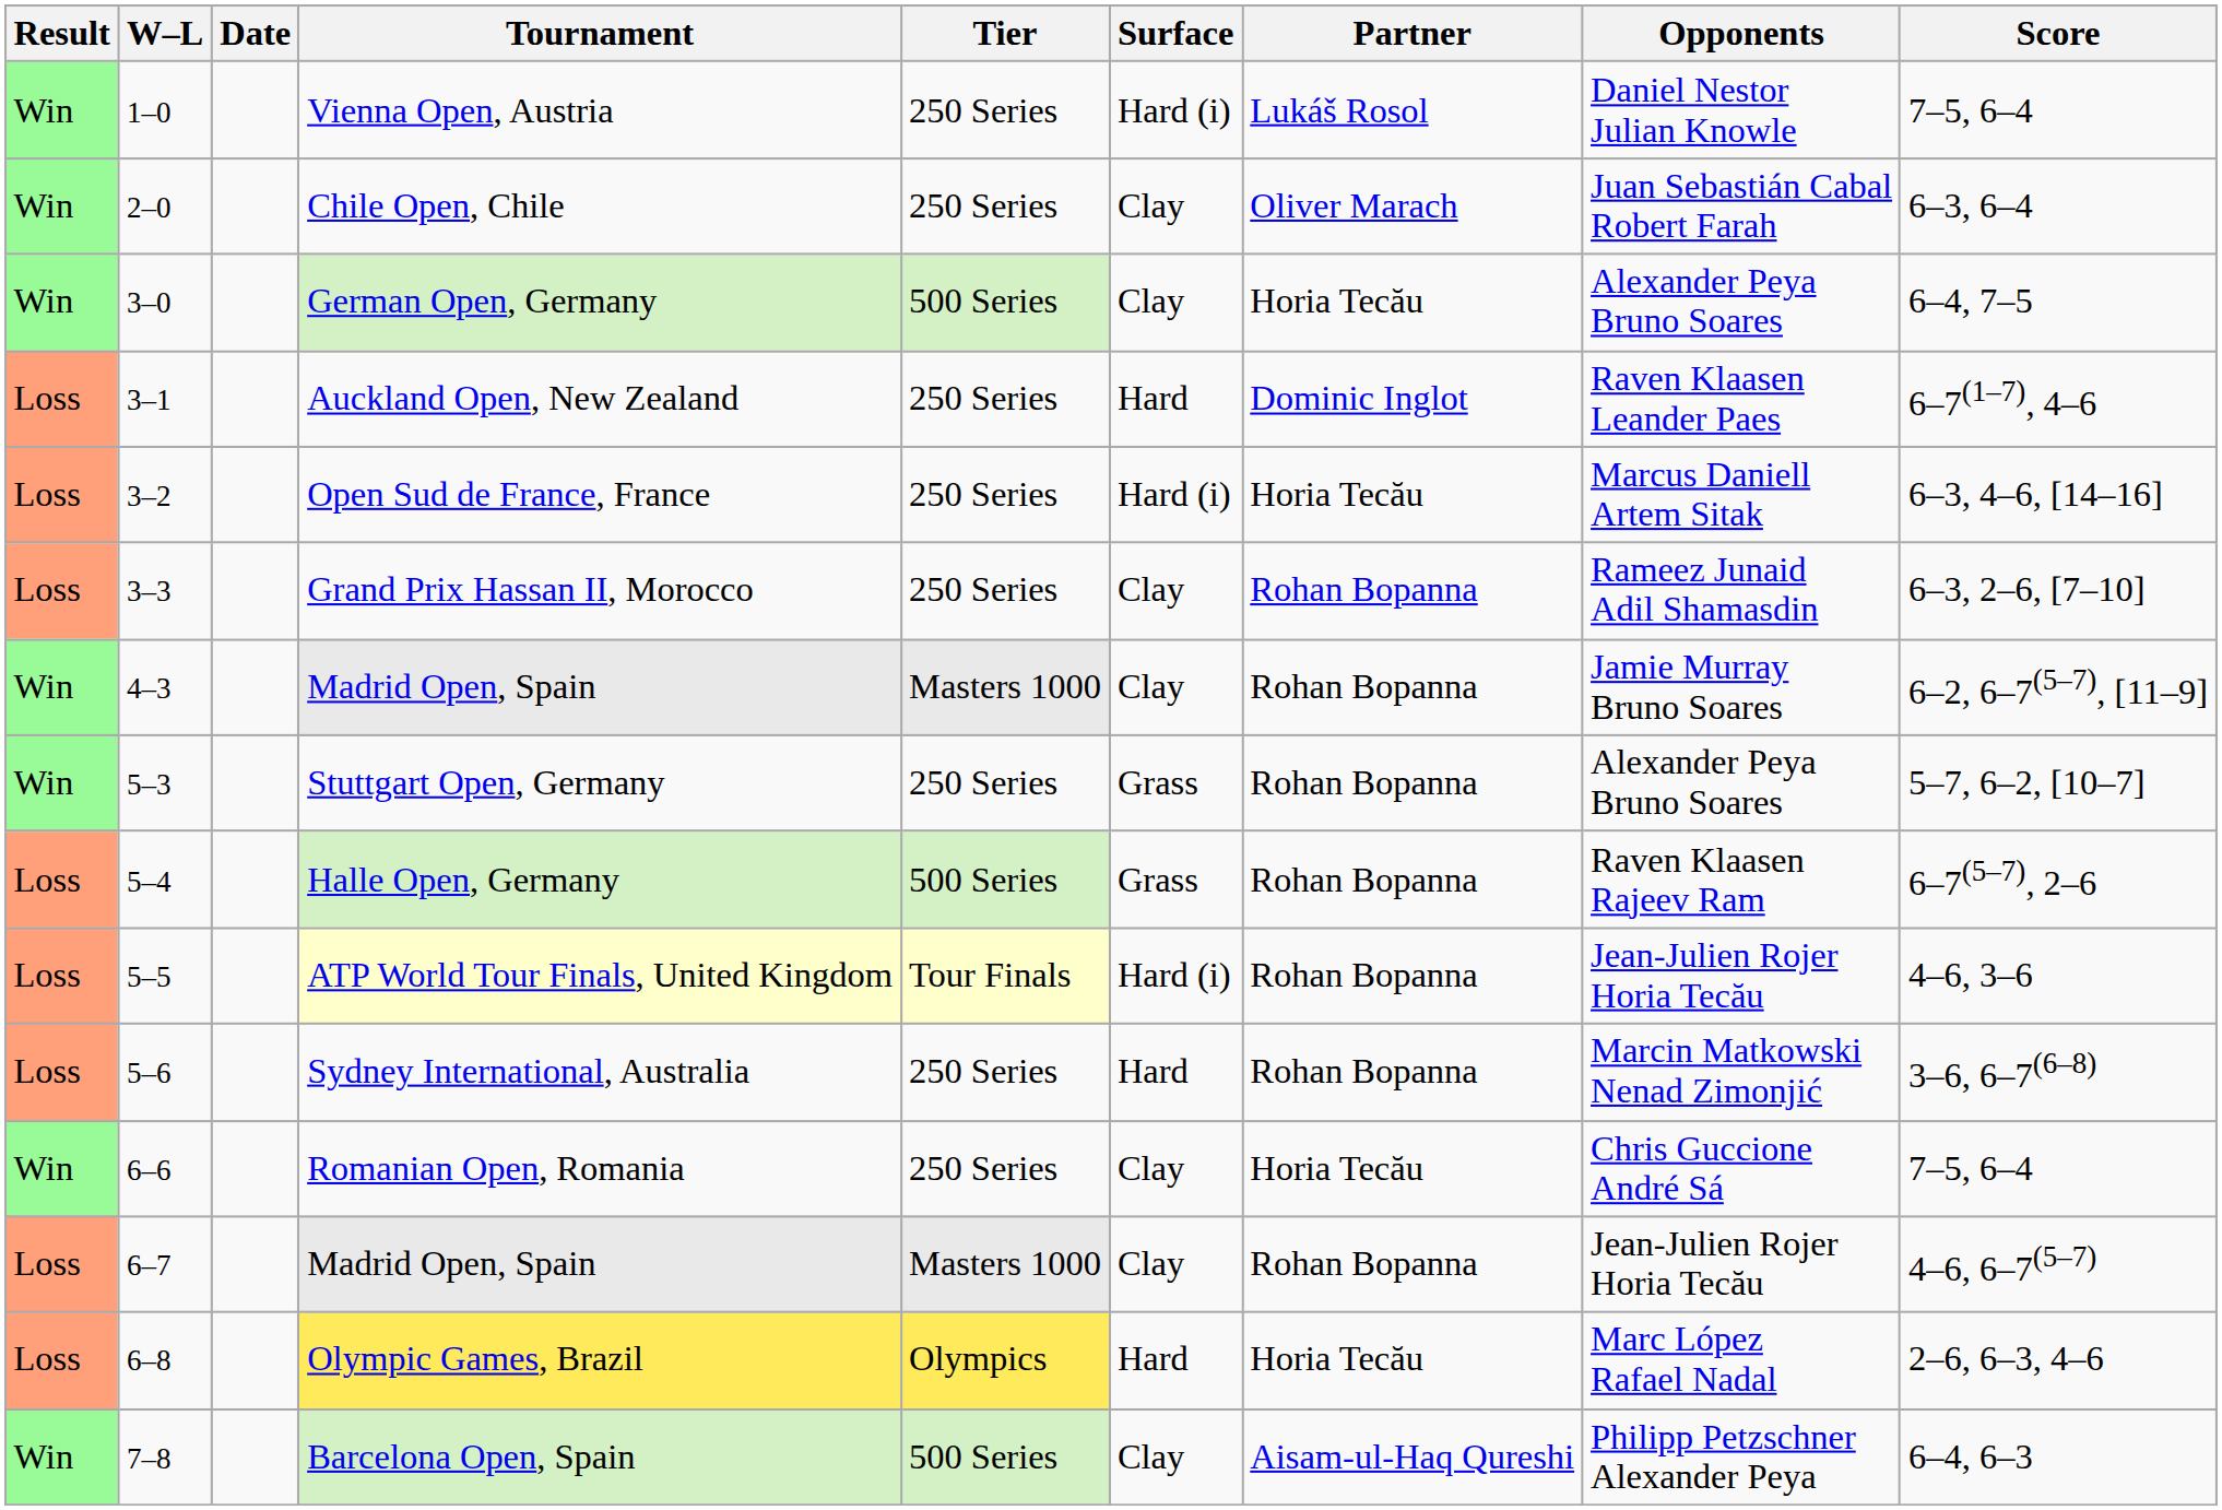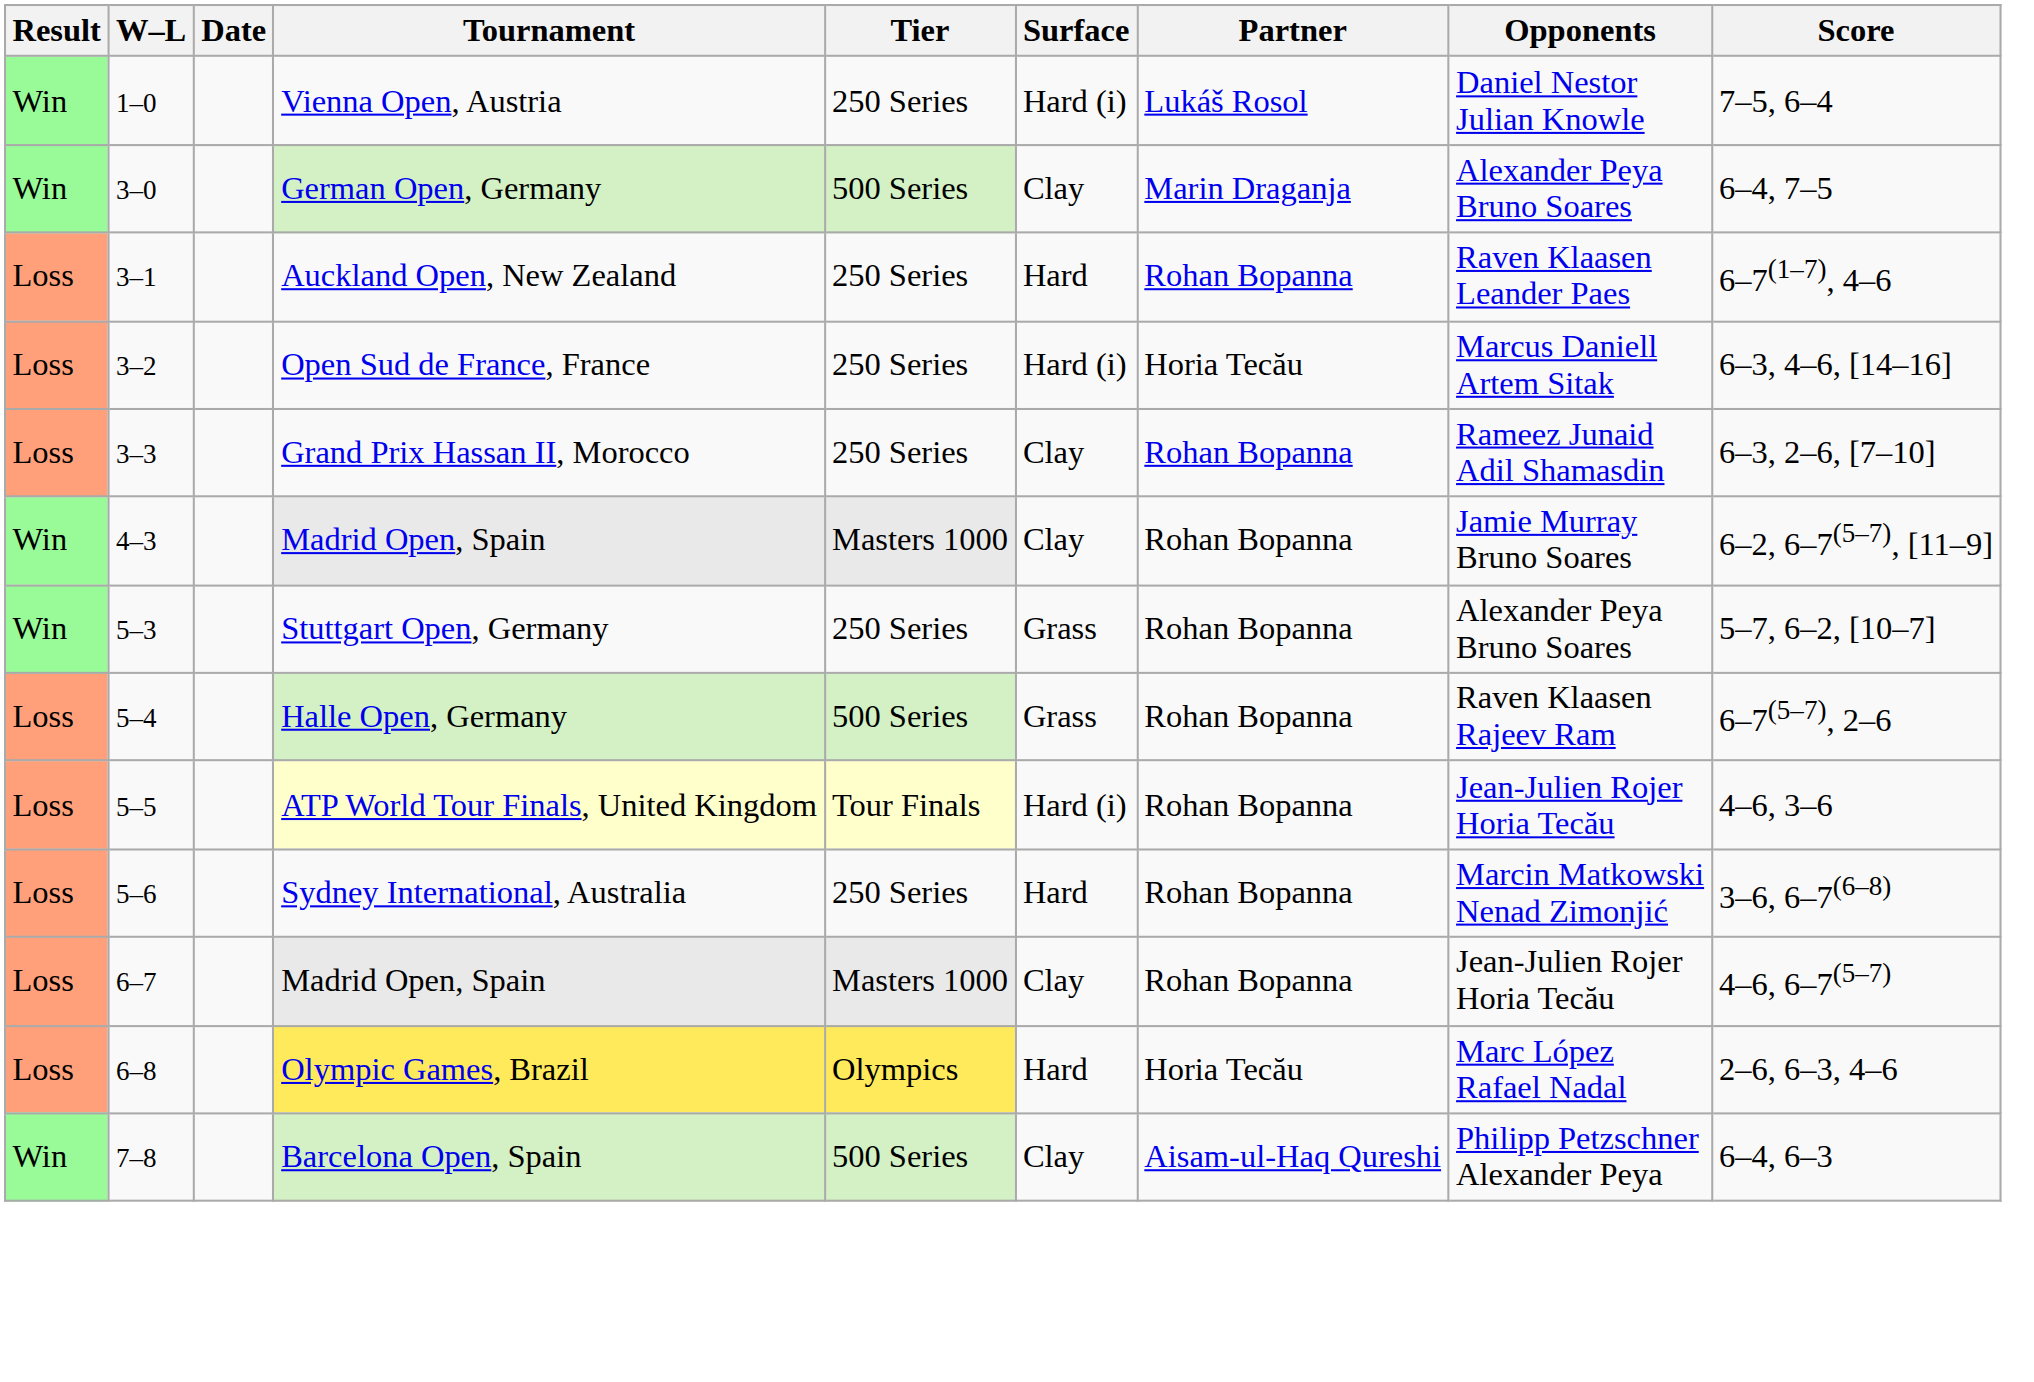 <table class="sortable wikitable">
 <tr>
 <th>Result</th>
 <th class="unsortable">W–L</th>
 <th>Date</th>
 <th>Tournament</th>
 <th>Tier</th>
 <th>Surface</th>
 <th>Partner</th>
 <th>Opponents</th>
 <th class="unsortable">Score</th>
 </tr>
 <tr>
 <td bgcolor=98FB98>Win</td>
 <td><small>1–0</small></td>
 <td><a href='#'></a></td>
 <td><a href='#'>Vienna Open</a>, Austria</td>
 <td>250 Series</td>
 <td>Hard (i)</td>
 <td> <a href='#'>Lukáš Rosol</a></td>
 <td> <a href='#'>Daniel Nestor</a><br> <a href='#'>Julian Knowle</a></td>
 <td>7–5, 6–4</td>
 </tr>
 <tr>
 <td bgcolor=98FB98>Win</td>
-<td><small>2–0</small></td>
-<td><a href='#'></a></td>
-<td><a href='#'>Chile Open</a>, Chile</td>
-<td>250 Series</td>
-<td>Clay</td>
-<td> <a href='#'>Oliver Marach</a></td>
-<td> <a href='#'>Juan Sebastián Cabal</a><br> <a href='#'>Robert Farah</a></td>
-<td>6–3, 6–4</td>
-</tr>
-<tr>
-<td bgcolor=98FB98>Win</td>
 <td><small>3–0</small></td>
 <td><a href='#'></a></td>
 <td style="background:#D4F1C5;"><a href='#'>German Open</a>, Germany</td>
 <td style="background:#D4F1C5;">500 Series</td>
 <td>Clay</td>
-<td> Horia Tecău</td>
+<td> <a href='#'>Marin Draganja</a></td>
 <td> <a href='#'>Alexander Peya</a><br> <a href='#'>Bruno Soares</a></td>
 <td>6–4, 7–5</td>
 </tr>
 <tr>
 <td bgcolor=FFA07A>Loss</td>
 <td><small>3–1</small></td>
 <td><a href='#'></a></td>
 <td><a href='#'>Auckland Open</a>, New Zealand</td>
 <td>250 Series</td>
 <td>Hard</td>
-<td> <a href='#'>Dominic Inglot</a></td>
+<td> <a href='#'>Rohan Bopanna</a></td>
 <td> <a href='#'>Raven Klaasen</a><br> <a href='#'>Leander Paes</a></td>
 <td>6–7<sup>(1–7)</sup>, 4–6</td>
 </tr>
 <tr>
 <td bgcolor=FFA07A>Loss</td>
 <td><small>3–2</small></td>
 <td><a href='#'></a></td>
 <td><a href='#'>Open Sud de France</a>, France</td>
 <td>250 Series</td>
 <td>Hard (i)</td>
 <td> Horia Tecău</td>
 <td> <a href='#'>Marcus Daniell</a> <br> <a href='#'>Artem Sitak</a></td>
 <td>6–3, 4–6, [14–16]</td>
 </tr>
 <tr>
 <td bgcolor=FFA07A>Loss</td>
 <td><small>3–3</small></td>
 <td><a href='#'></a></td>
 <td><a href='#'>Grand Prix Hassan II</a>, Morocco</td>
 <td>250 Series</td>
 <td>Clay</td>
 <td> <a href='#'>Rohan Bopanna</a></td>
 <td> <a href='#'>Rameez Junaid</a><br> <a href='#'>Adil Shamasdin</a></td>
 <td>6–3, 2–6, [7–10]</td>
 </tr>
 <tr>
 <td bgcolor=98FB98>Win</td>
 <td><small>4–3</small></td>
 <td><a href='#'></a></td>
 <td style="background:#E9E9E9;"><a href='#'>Madrid Open</a>, Spain</td>
 <td style="background:#E9E9E9;">Masters 1000</td>
 <td>Clay</td>
 <td> Rohan Bopanna</td>
 <td> <a href='#'>Jamie Murray</a><br> Bruno Soares</td>
 <td>6–2, 6–7<sup>(5–7)</sup>, [11–9]</td>
 </tr>
 <tr>
 <td bgcolor=98FB98>Win</td>
 <td><small>5–3</small></td>
 <td><a href='#'></a></td>
 <td><a href='#'>Stuttgart Open</a>, Germany</td>
 <td>250 Series</td>
 <td>Grass</td>
 <td> Rohan Bopanna</td>
 <td> Alexander Peya<br> Bruno Soares</td>
 <td>5–7, 6–2, [10–7]</td>
 </tr>
 <tr>
 <td bgcolor=FFA07A>Loss</td>
 <td><small>5–4</small></td>
 <td><a href='#'></a></td>
 <td style="background:#D4F1C5;"><a href='#'>Halle Open</a>, Germany</td>
 <td style="background:#D4F1C5;">500 Series</td>
 <td>Grass</td>
 <td> Rohan Bopanna</td>
 <td> Raven Klaasen<br> <a href='#'>Rajeev Ram</a></td>
 <td>6–7<sup>(5–7)</sup>, 2–6</td>
 </tr>
 <tr>
 <td bgcolor=FFA07A>Loss</td>
 <td><small>5–5</small></td>
 <td><a href='#'></a></td>
 <td style="background:#ffffcc;"><a href='#'>ATP World Tour Finals</a>, United Kingdom</td>
 <td style="background:#ffffcc;">Tour Finals</td>
 <td>Hard (i)</td>
 <td> Rohan Bopanna</td>
 <td> <a href='#'>Jean-Julien Rojer</a><br> <a href='#'>Horia Tecău</a></td>
 <td>4–6, 3–6</td>
 </tr>
 <tr>
 <td bgcolor=FFA07A>Loss</td>
 <td><small>5–6</small></td>
 <td><a href='#'></a></td>
 <td><a href='#'>Sydney International</a>, Australia</td>
 <td>250 Series</td>
 <td>Hard</td>
 <td> Rohan Bopanna</td>
 <td> <a href='#'>Marcin Matkowski</a><br> <a href='#'>Nenad Zimonjić</a></td>
 <td>3–6, 6–7<sup>(6–8)</sup></td>
 </tr>
 <tr>
-<td bgcolor=98FB98>Win</td>
-<td><small>6–6</small></td>
-<td><a href='#'></a></td>
-<td><a href='#'>Romanian Open</a>, Romania</td>
-<td>250 Series</td>
-<td>Clay</td>
-<td> Horia Tecău</td>
-<td> <a href='#'>Chris Guccione</a><br> <a href='#'>André Sá</a></td>
-<td>7–5, 6–4</td>
-</tr>
-<tr>
 <td bgcolor=FFA07A>Loss</td>
 <td><small>6–7</small></td>
 <td><a href='#'></a></td>
 <td style="background:#E9E9E9;">Madrid Open, Spain</td>
 <td style="background:#E9E9E9;">Masters 1000</td>
 <td>Clay</td>
 <td> Rohan Bopanna</td>
 <td> Jean-Julien Rojer<br> Horia Tecău</td>
 <td>4–6, 6–7<sup>(5–7)</sup></td>
 </tr>
 <tr>
 <td bgcolor=FFA07A>Loss</td>
 <td><small>6–8</small></td>
 <td><a href='#'></a></td>
 <td style="background:#FFEA5C;"><a href='#'>Olympic Games</a>, Brazil</td>
 <td style="background:#FFEA5C;">Olympics</td>
 <td>Hard</td>
 <td> Horia Tecău</td>
 <td> <a href='#'>Marc López</a><br> <a href='#'>Rafael Nadal</a></td>
 <td>2–6, 6–3, 4–6</td>
 </tr>
 <tr>
 <td bgcolor=98FB98>Win</td>
 <td><small>7–8</small></td>
 <td><a href='#'></a></td>
 <td style="background:#D4F1C5;"><a href='#'>Barcelona Open</a>, Spain</td>
 <td style="background:#D4F1C5;">500 Series</td>
 <td>Clay</td>
 <td> <a href='#'>Aisam-ul-Haq Qureshi</a></td>
 <td> <a href='#'>Philipp Petzschner</a><br> Alexander Peya</td>
 <td>6–4, 6–3</td>
 </tr>
 </table>
